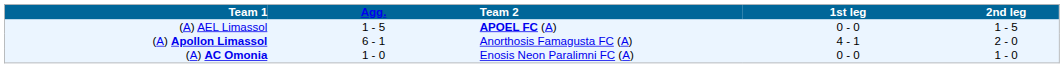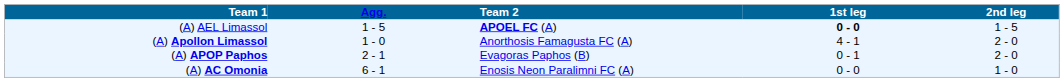 <table cellspacing="0" style="background: #EBF5FF; border: 1px #aaa solid; border-collapse: collapse; font-size: 95%;" width=70%>
 <tr bgcolor=#006699 style="color:white;">
 <th width=25% align="right">Team 1</th>
 <th width=20% align="center"><a href='#'>Agg.</a></th>
 <th width=25% align="left">Team 2</th>
 <th width=20% align="center">1st leg</th>
 <th width=20% align="center">2nd leg</th>
 </tr>
 <tr>
 <td align=right>(<a href='#'>A</a>) <a href='#'>AEL Limassol</a></td>
 <td align=center>1 - 5</td>
 <td align=left><strong><a href='#'>APOEL FC</a></strong> (<a href='#'>A</a>)</td>
-<td align=center>0 - 0</td>
+<td align=center><strong>0 - 0</strong></td>
 <td align=center>1 - 5</td>
 </tr>
 <tr>
 <td align=right>(<a href='#'>A</a>) <strong><a href='#'>Apollon Limassol</a></strong></td>
-<td align=center>6 - 1</td>
+<td align=center>1 - 0</td>
 <td align=left><a href='#'>Anorthosis Famagusta FC</a> (<a href='#'>A</a>)</td>
 <td align=center>4 - 1</td>
 <td align=center>2 - 0</td>
 </tr>
 <tr>
+<td align=right>(<a href='#'>A</a>) <strong><a href='#'>APOP Paphos</a></strong></td>
+<td align=center>2 - 1</td>
+<td align=left><a href='#'>Evagoras Paphos</a> (<a href='#'>B</a>)</td>
+<td align=center>0 - 1</td>
+<td align=center>2 - 0</td>
+</tr>
+<tr>
 <td align=right>(<a href='#'>A</a>) <strong><a href='#'>AC Omonia</a></strong></td>
-<td align=center>1 - 0</td>
+<td align=center>6 - 1</td>
 <td align=left><a href='#'>Enosis Neon Paralimni FC</a> (<a href='#'>A</a>)</td>
 <td align=center>0 - 0</td>
 <td align=center>1 - 0</td>
 </tr>
 <tr>
 </tr>
 </table>
